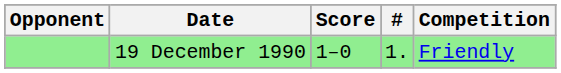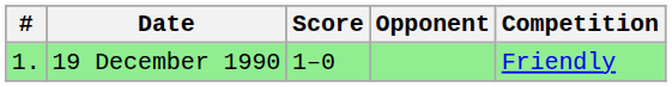 <table class="wikitable collapsible collapsed" style="font-size:85%">
 <tr>
-<th>Opponent</th>
+<th>#</th>
 <th>Date</th>
 <th>Score</th>
-<th>#</th>
+<th>Opponent</th>
 <th>Competition</th>
 </tr>
 <tr style="background: #90EE90">
-<td></td>
+<td>1.</td>
 <td>19 December 1990</td>
 <td>1–0</td>
-<td>1.</td>
+<td></td>
 <td><a href='#'>Friendly</a></td>
 </tr>
 </table>
